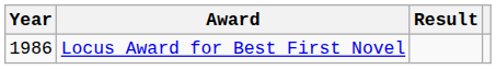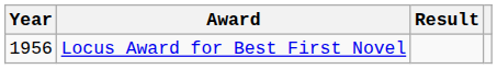 <table class="wikitable plainrowheaders sortable">
 <tr>
 <th scope="col">Year</th>
 <th scope="col">Award</th>
 <th scope="col">Result</th>
 <th scope="col" class="unsortable"></th>
 </tr>
 <tr>
-<td>1986</td>
+<td>1956</td>
 <td><a href='#'>Locus Award for Best First Novel</a></td>
 <td></td>
 <td style="text-align:center;"></td>
 </tr>
 </table>
